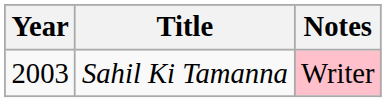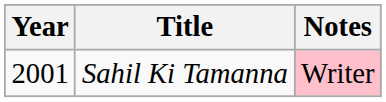 <table class="wikitable sortable plainrowheaders">
 <tr style="text-align:center;">
 <th scope="col">Year</th>
 <th scope="col">Title</th>
 <th scope="col">Notes</th>
 </tr>
 <tr>
-<td>2003</td>
+<td>2001</td>
 <td><em>Sahil Ki Tamanna</em></td>
 <td style="background: pink;">Writer</td>
 </tr>
 </table>
